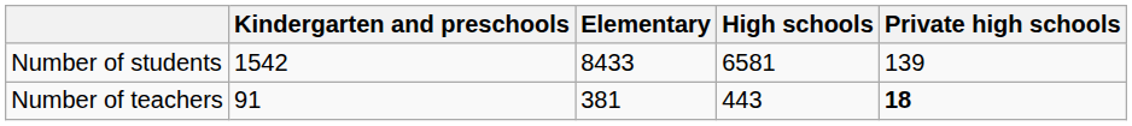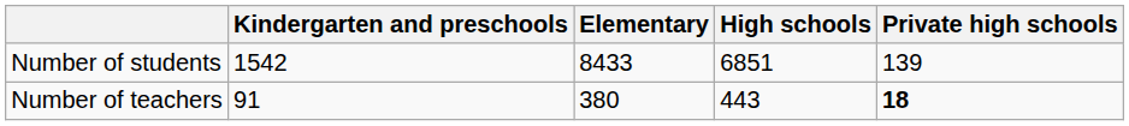 <table class="wikitable">
 <tr>
 <th></th>
 <th>Kindergarten and preschools</th>
 <th>Elementary</th>
 <th>High schools</th>
 <th>Private high schools</th>
 </tr>
 <tr>
 <td>Number of students</td>
 <td>1542</td>
 <td>8433</td>
-<td>6581</td>
+<td>6851</td>
 <td>139</td>
 </tr>
 <tr>
 <td>Number of teachers</td>
 <td>91</td>
-<td>381</td>
+<td>380</td>
 <td>443</td>
 <td><strong>18</strong></td>
 </tr>
 </table>
